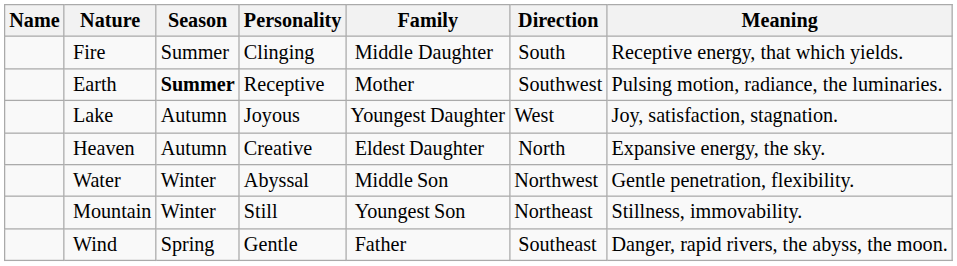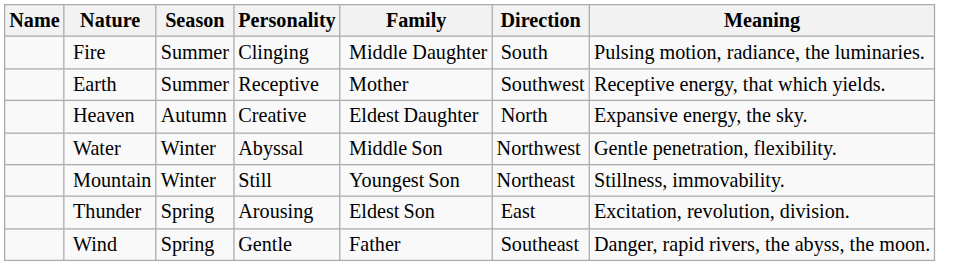 <table class="wikitable">
 <tr>
 <th>Name<br></th>
 <th>Nature<br></th>
 <th>Season<br></th>
 <th>Personality<br></th>
 <th>Family<br></th>
 <th>Direction<br></th>
 <th>Meaning<br></th>
 </tr>
 <tr>
 <td></td>
 <td> Fire</td>
 <td>Summer</td>
 <td>Clinging</td>
 <td> Middle Daughter</td>
 <td> South</td>
-<td> Receptive energy, that which yields.</td>
+<td> Pulsing motion, radiance, the luminaries.</td>
 </tr>
 <tr>
 <td></td>
 <td> Earth</td>
-<td><strong>Summer</strong></td>
+<td>Summer</td>
 <td>Receptive</td>
 <td> Mother</td>
 <td> Southwest</td>
-<td> Pulsing motion, radiance, the luminaries.</td>
-</tr>
-<tr>
-<td></td>
-<td> Lake</td>
-<td>Autumn</td>
-<td>Joyous</td>
-<td>Youngest Daughter</td>
-<td>West</td>
-<td> Joy, satisfaction, stagnation.</td>
+<td> Receptive energy, that which yields.</td>
 </tr>
 <tr>
 <td></td>
 <td> Heaven</td>
 <td>Autumn</td>
 <td>Creative</td>
 <td> Eldest Daughter</td>
 <td> North</td>
 <td> Expansive energy, the sky.</td>
 </tr>
 <tr>
 <td></td>
 <td> Water</td>
 <td>Winter</td>
 <td>Abyssal</td>
 <td> Middle Son</td>
 <td> Northwest</td>
 <td> Gentle penetration, flexibility.</td>
 </tr>
 <tr>
 <td></td>
 <td> Mountain</td>
 <td>Winter</td>
 <td>Still</td>
 <td> Youngest Son</td>
 <td>Northeast</td>
 <td> Stillness, immovability.</td>
 </tr>
 <tr>
 <td></td>
+<td> Thunder</td>
+<td>Spring</td>
+<td>Arousing</td>
+<td> Eldest Son</td>
+<td> East</td>
+<td> Excitation, revolution, division.</td>
+</tr>
+<tr>
+<td></td>
 <td> Wind</td>
 <td>Spring</td>
 <td>Gentle</td>
 <td> Father</td>
 <td> Southeast</td>
 <td> Danger, rapid rivers, the abyss, the moon.</td>
 </tr>
 </table>
